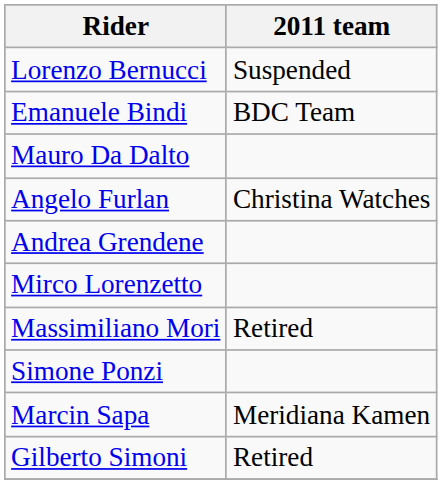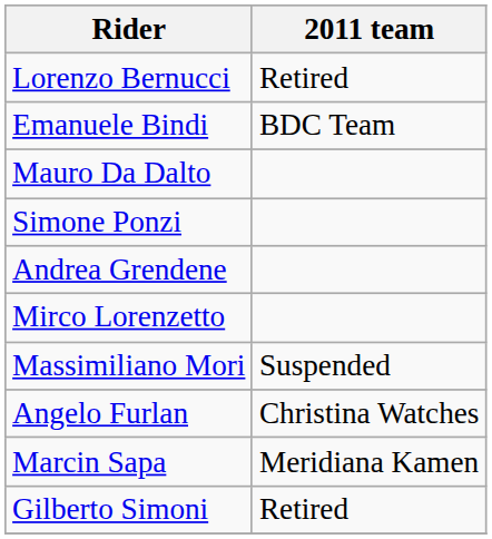 <table class="wikitable">
 <tr>
 <th>Rider</th>
 <th>2011 team</th>
 </tr>
 <tr>
 <td><a href='#'>Lorenzo Bernucci</a></td>
-<td>Suspended</td>
+<td>Retired</td>
 </tr>
 <tr>
 <td><a href='#'>Emanuele Bindi</a></td>
 <td>BDC Team</td>
 </tr>
 <tr>
 <td><a href='#'>Mauro Da Dalto</a></td>
 <td></td>
 </tr>
 <tr>
-<td><a href='#'>Angelo Furlan</a></td>
-<td>Christina Watches</td>
+<td><a href='#'>Simone Ponzi</a></td>
+<td></td>
 </tr>
 <tr>
 <td><a href='#'>Andrea Grendene</a></td>
 <td></td>
 </tr>
 <tr>
 <td><a href='#'>Mirco Lorenzetto</a></td>
 <td></td>
 </tr>
 <tr>
 <td><a href='#'>Massimiliano Mori</a></td>
-<td>Retired</td>
+<td>Suspended</td>
 </tr>
 <tr>
-<td><a href='#'>Simone Ponzi</a></td>
-<td></td>
+<td><a href='#'>Angelo Furlan</a></td>
+<td>Christina Watches</td>
 </tr>
 <tr>
 <td><a href='#'>Marcin Sapa</a></td>
 <td>Meridiana Kamen</td>
 </tr>
 <tr>
 <td><a href='#'>Gilberto Simoni</a></td>
 <td>Retired</td>
 </tr>
 <tr>
 </tr>
 </table>
